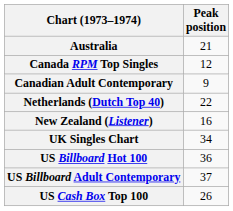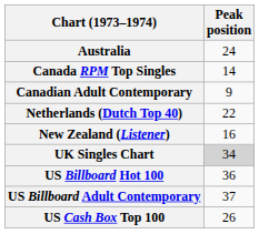 <table class="wikitable sortable plainrowheaders" style="text-align:center">
 <tr>
 <th>Chart (1973–1974)</th>
 <th>Peak<br>position</th>
 </tr>
 <tr>
 <th scope="row">Australia</th>
-<td>21</td>
+<td>24</td>
 </tr>
 <tr>
 <th scope="row">Canada <em><a href='#'>RPM</a></em> Top Singles</th>
-<td>12</td>
+<td>14</td>
 </tr>
 <tr>
 <th scope="row">Canadian Adult Contemporary</th>
 <td>9</td>
 </tr>
 <tr>
 <th scope="row">Netherlands (<a href='#'>Dutch Top 40</a>)</th>
 <td>22</td>
 </tr>
 <tr>
 <th scope="row">New Zealand (<em><a href='#'>Listener</a></em>)</th>
 <td>16</td>
 </tr>
 <tr>
 <th scope="row">UK Singles Chart</th>
-<td>34</td>
+<td style="background: lightgrey;">34</td>
 </tr>
 <tr>
 <th scope="row">US <em><a href='#'>Billboard</a></em> <a href='#'>Hot 100</a></th>
 <td>36</td>
 </tr>
 <tr>
 <th scope="row">US <em>Billboard</em> <a href='#'>Adult Contemporary</a></th>
 <td>37</td>
 </tr>
 <tr>
 <th scope="row">US <em><a href='#'>Cash Box</a></em> Top 100</th>
 <td>26</td>
 </tr>
 </table>
